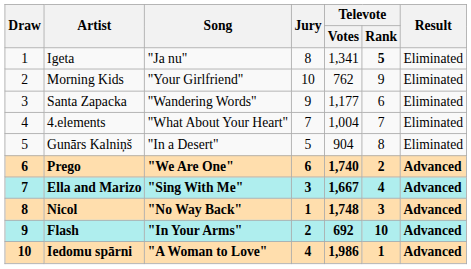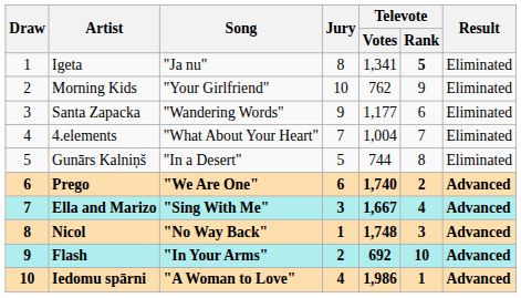 <table class="sortable wikitable" style="margin: 1em auto 1em auto; text-align:center">
 <tr>
 <th rowspan="2">Draw</th>
 <th rowspan="2">Artist</th>
 <th rowspan="2">Song</th>
 <th rowspan="2">Jury</th>
 <th colspan="2">Televote</th>
 <th rowspan="2">Result</th>
 </tr>
 <tr>
 <th>Votes</th>
 <th>Rank</th>
 </tr>
 <tr>
 <td>1</td>
 <td align="left">Igeta</td>
 <td align="left">"Ja nu"</td>
 <td>8</td>
 <td>1,341</td>
 <td><strong>5</strong></td>
 <td align="left">Eliminated</td>
 </tr>
 <tr>
 <td>2</td>
 <td align="left">Morning Kids</td>
 <td align="left">"Your Girlfriend"</td>
 <td>10</td>
 <td>762</td>
 <td>9</td>
 <td align="left">Eliminated</td>
 </tr>
 <tr>
 <td>3</td>
 <td align="left">Santa Zapacka</td>
 <td align="left">"Wandering Words"</td>
 <td>9</td>
 <td>1,177</td>
 <td>6</td>
 <td align="left">Eliminated</td>
 </tr>
 <tr>
 <td>4</td>
 <td align="left">4.elements</td>
 <td align="left">"What About Your Heart"</td>
 <td>7</td>
 <td>1,004</td>
 <td>7</td>
 <td align="left">Eliminated</td>
 </tr>
 <tr>
 <td>5</td>
 <td align="left">Gunārs Kalniņš</td>
 <td align="left">"In a Desert"</td>
 <td>5</td>
-<td>904</td>
+<td>744</td>
 <td>8</td>
 <td align="left">Eliminated</td>
 </tr>
 <tr style="font-weight:bold; background:navajowhite;">
 <td>6</td>
 <td align="left">Prego</td>
 <td align="left">"We Are One"</td>
 <td>6</td>
 <td>1,740</td>
 <td>2</td>
 <td align="left">Advanced</td>
 </tr>
 <tr style="font-weight:bold; background:paleturquoise;">
 <td>7</td>
 <td align="left">Ella and Marizo</td>
 <td align="left">"Sing With Me"</td>
 <td>3</td>
 <td>1,667</td>
 <td>4</td>
 <td align="left">Advanced</td>
 </tr>
 <tr style="font-weight:bold; background:navajowhite;">
 <td>8</td>
 <td align="left">Nicol</td>
 <td align="left">"No Way Back"</td>
 <td>1</td>
 <td>1,748</td>
 <td>3</td>
 <td align="left">Advanced</td>
 </tr>
 <tr style="font-weight:bold; background:paleturquoise;">
 <td>9</td>
 <td align="left">Flash</td>
 <td align="left">"In Your Arms"</td>
 <td>2</td>
 <td>692</td>
 <td>10</td>
 <td align="left">Advanced</td>
 </tr>
 <tr style="font-weight:bold; background:navajowhite;">
 <td>10</td>
 <td align="left">Iedomu spārni</td>
 <td align="left">"A Woman to Love"</td>
 <td>4</td>
 <td>1,986</td>
 <td>1</td>
 <td align="left">Advanced</td>
 </tr>
 </table>
